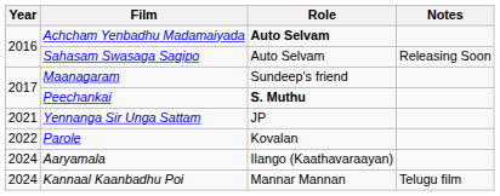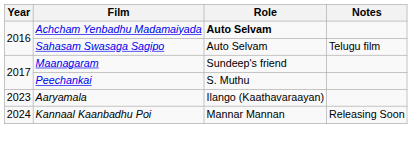 <table class="wikitable">
 <tr>
 <th>Year</th>
 <th>Film</th>
 <th>Role</th>
 <th>Notes</th>
 </tr>
 <tr>
 <td rowspan="2">2016</td>
 <td><em><a href='#'>Achcham Yenbadhu Madamaiyada</a></em></td>
 <td><strong>Auto Selvam</strong></td>
 <td></td>
 </tr>
 <tr>
 <td><em><a href='#'>Sahasam Swasaga Sagipo</a></em></td>
 <td>Auto Selvam</td>
-<td>Releasing Soon</td>
+<td>Telugu film</td>
 </tr>
 <tr>
 <td rowspan="2">2017</td>
 <td><em><a href='#'>Maanagaram</a></em></td>
 <td>Sundeep's friend</td>
 <td></td>
 </tr>
 <tr>
 <td><em><a href='#'>Peechankai</a></em></td>
-<td><strong>S. Muthu</strong></td>
+<td>S. Muthu</td>
 <td></td>
 </tr>
 <tr>
-<td rowspan="1">2021</td>
-<td><em><a href='#'>Yennanga Sir Unga Sattam</a></em></td>
-<td>JP</td>
-<td></td>
-</tr>
-<tr>
-<td rowspan="1">2022</td>
-<td><em><a href='#'>Parole</a></em></td>
-<td>Kovalan</td>
-<td></td>
-</tr>
-<tr>
-<td>2024</td>
+<td>2023</td>
 <td><em>Aaryamala</em></td>
 <td>Ilango (Kaathavaraayan)</td>
 <td></td>
 </tr>
 <tr>
 <td>2024</td>
 <td><em>Kannaal Kaanbadhu Poi</em></td>
 <td>Mannar Mannan</td>
-<td>Telugu film</td>
+<td>Releasing Soon</td>
 </tr>
 </table>
